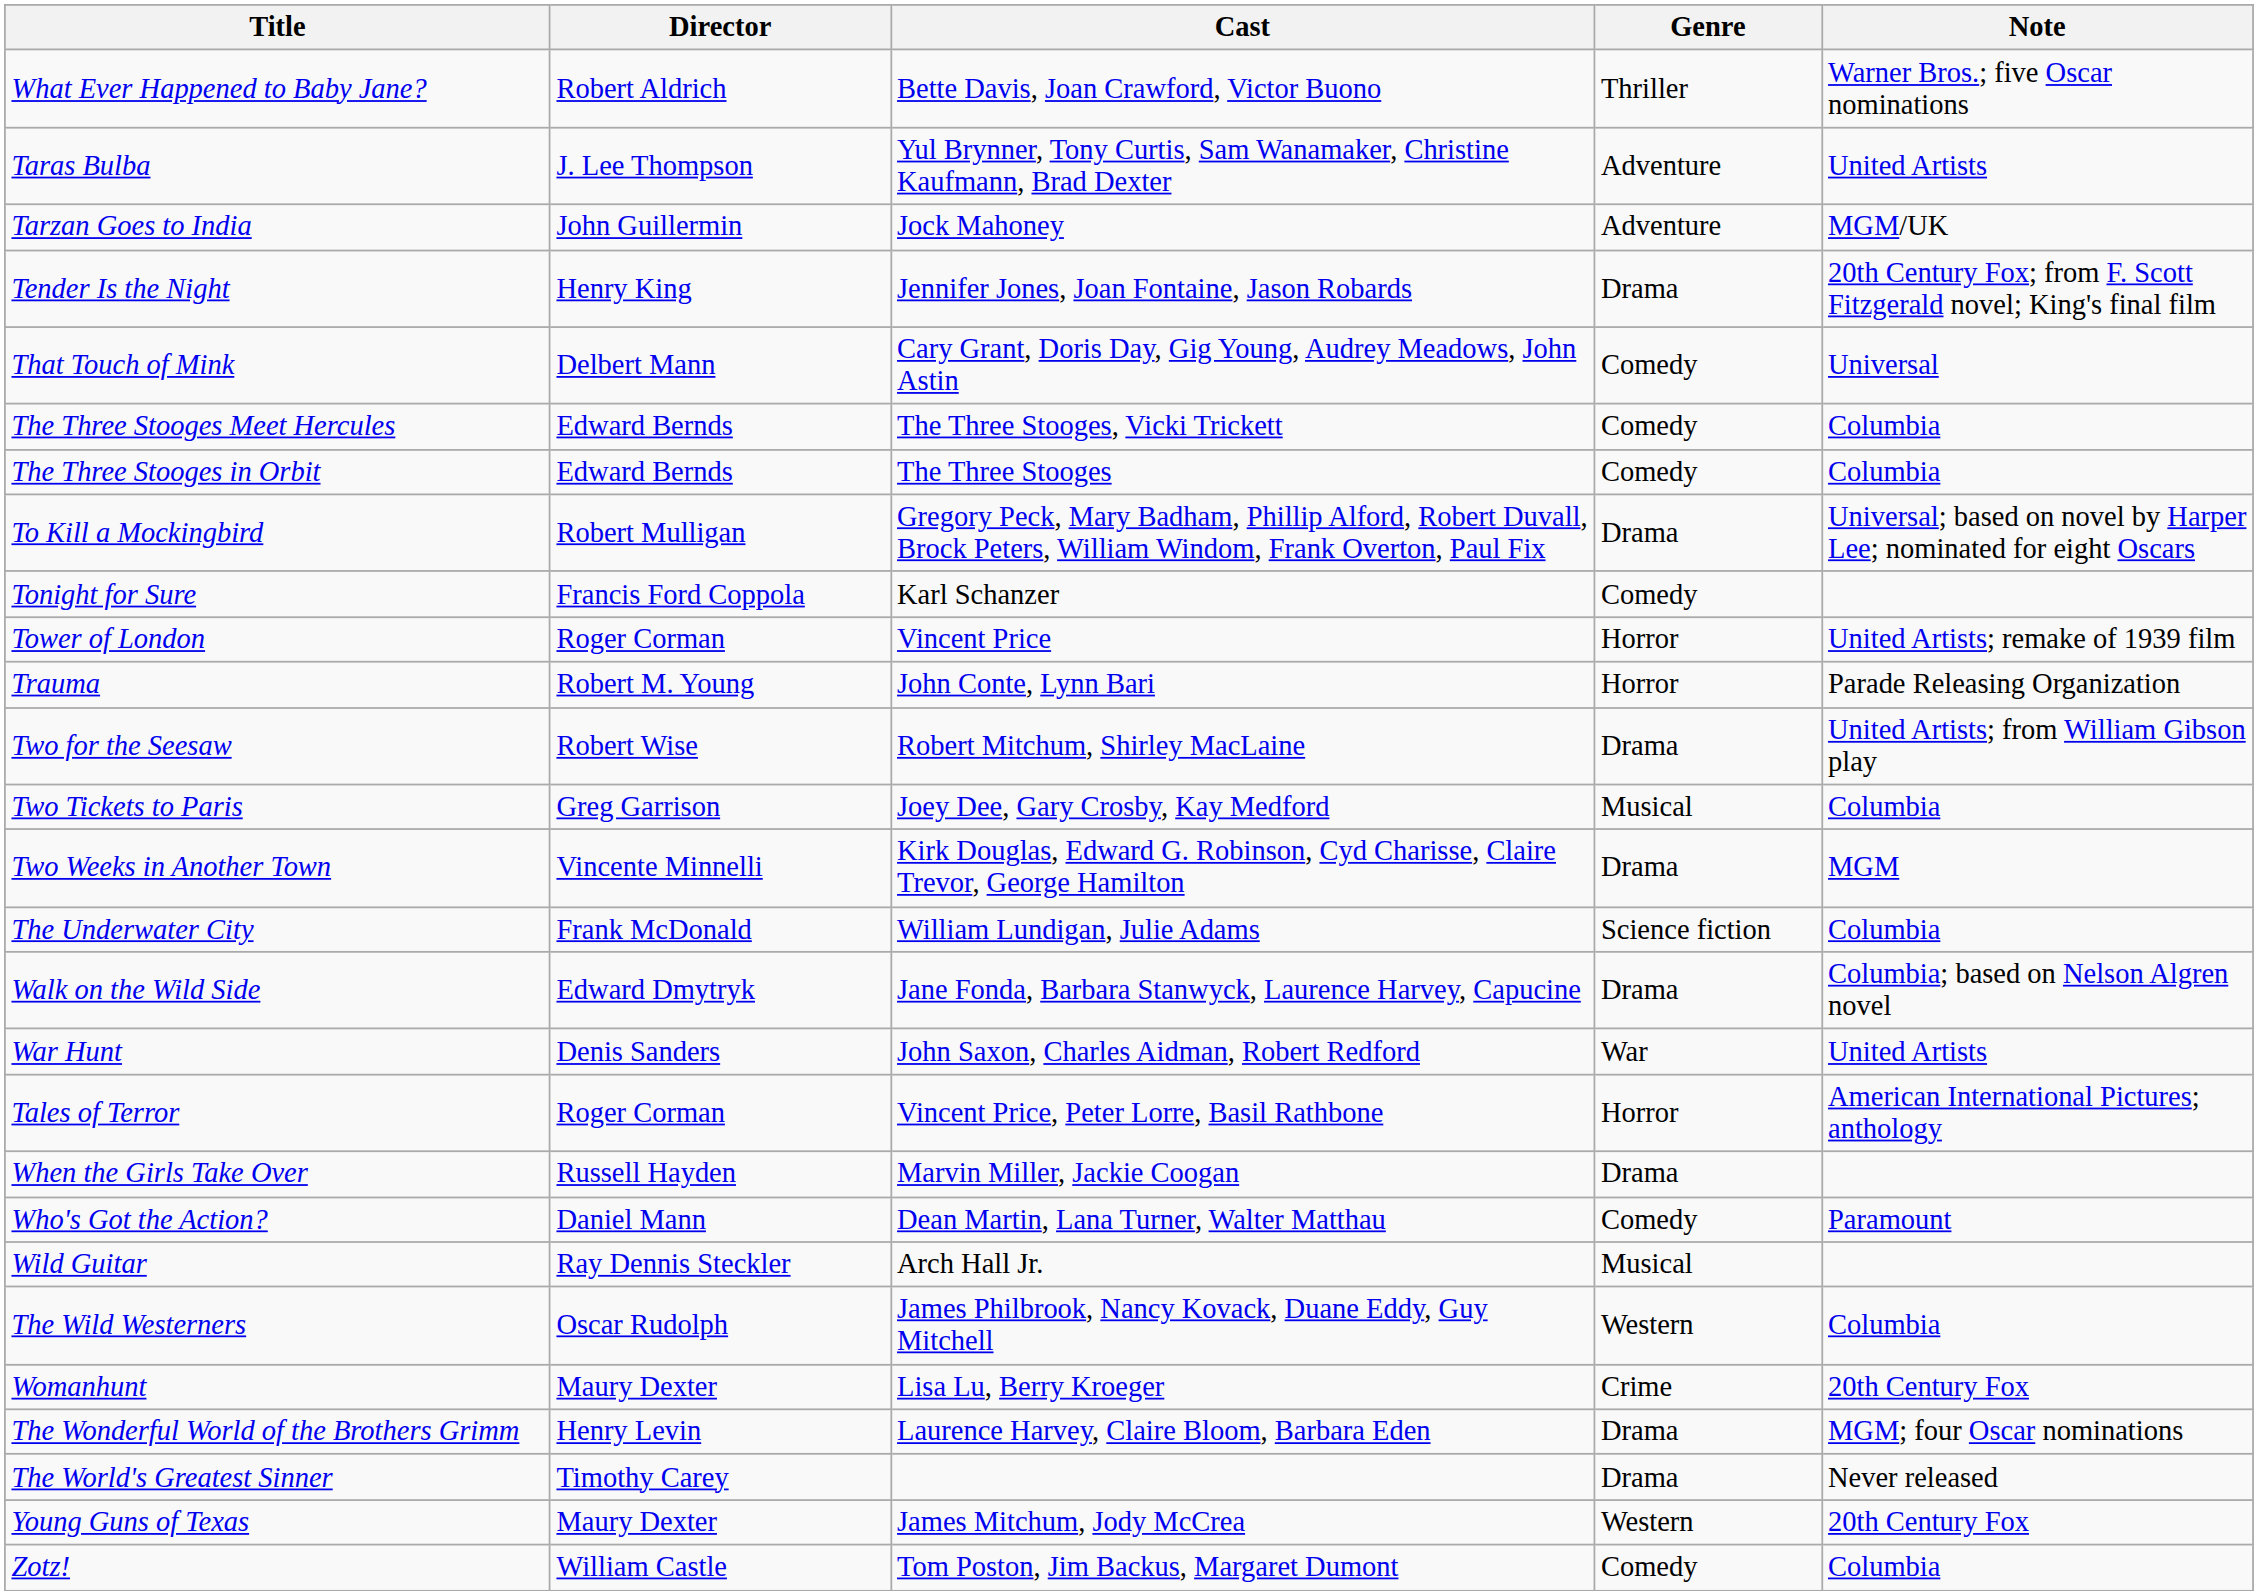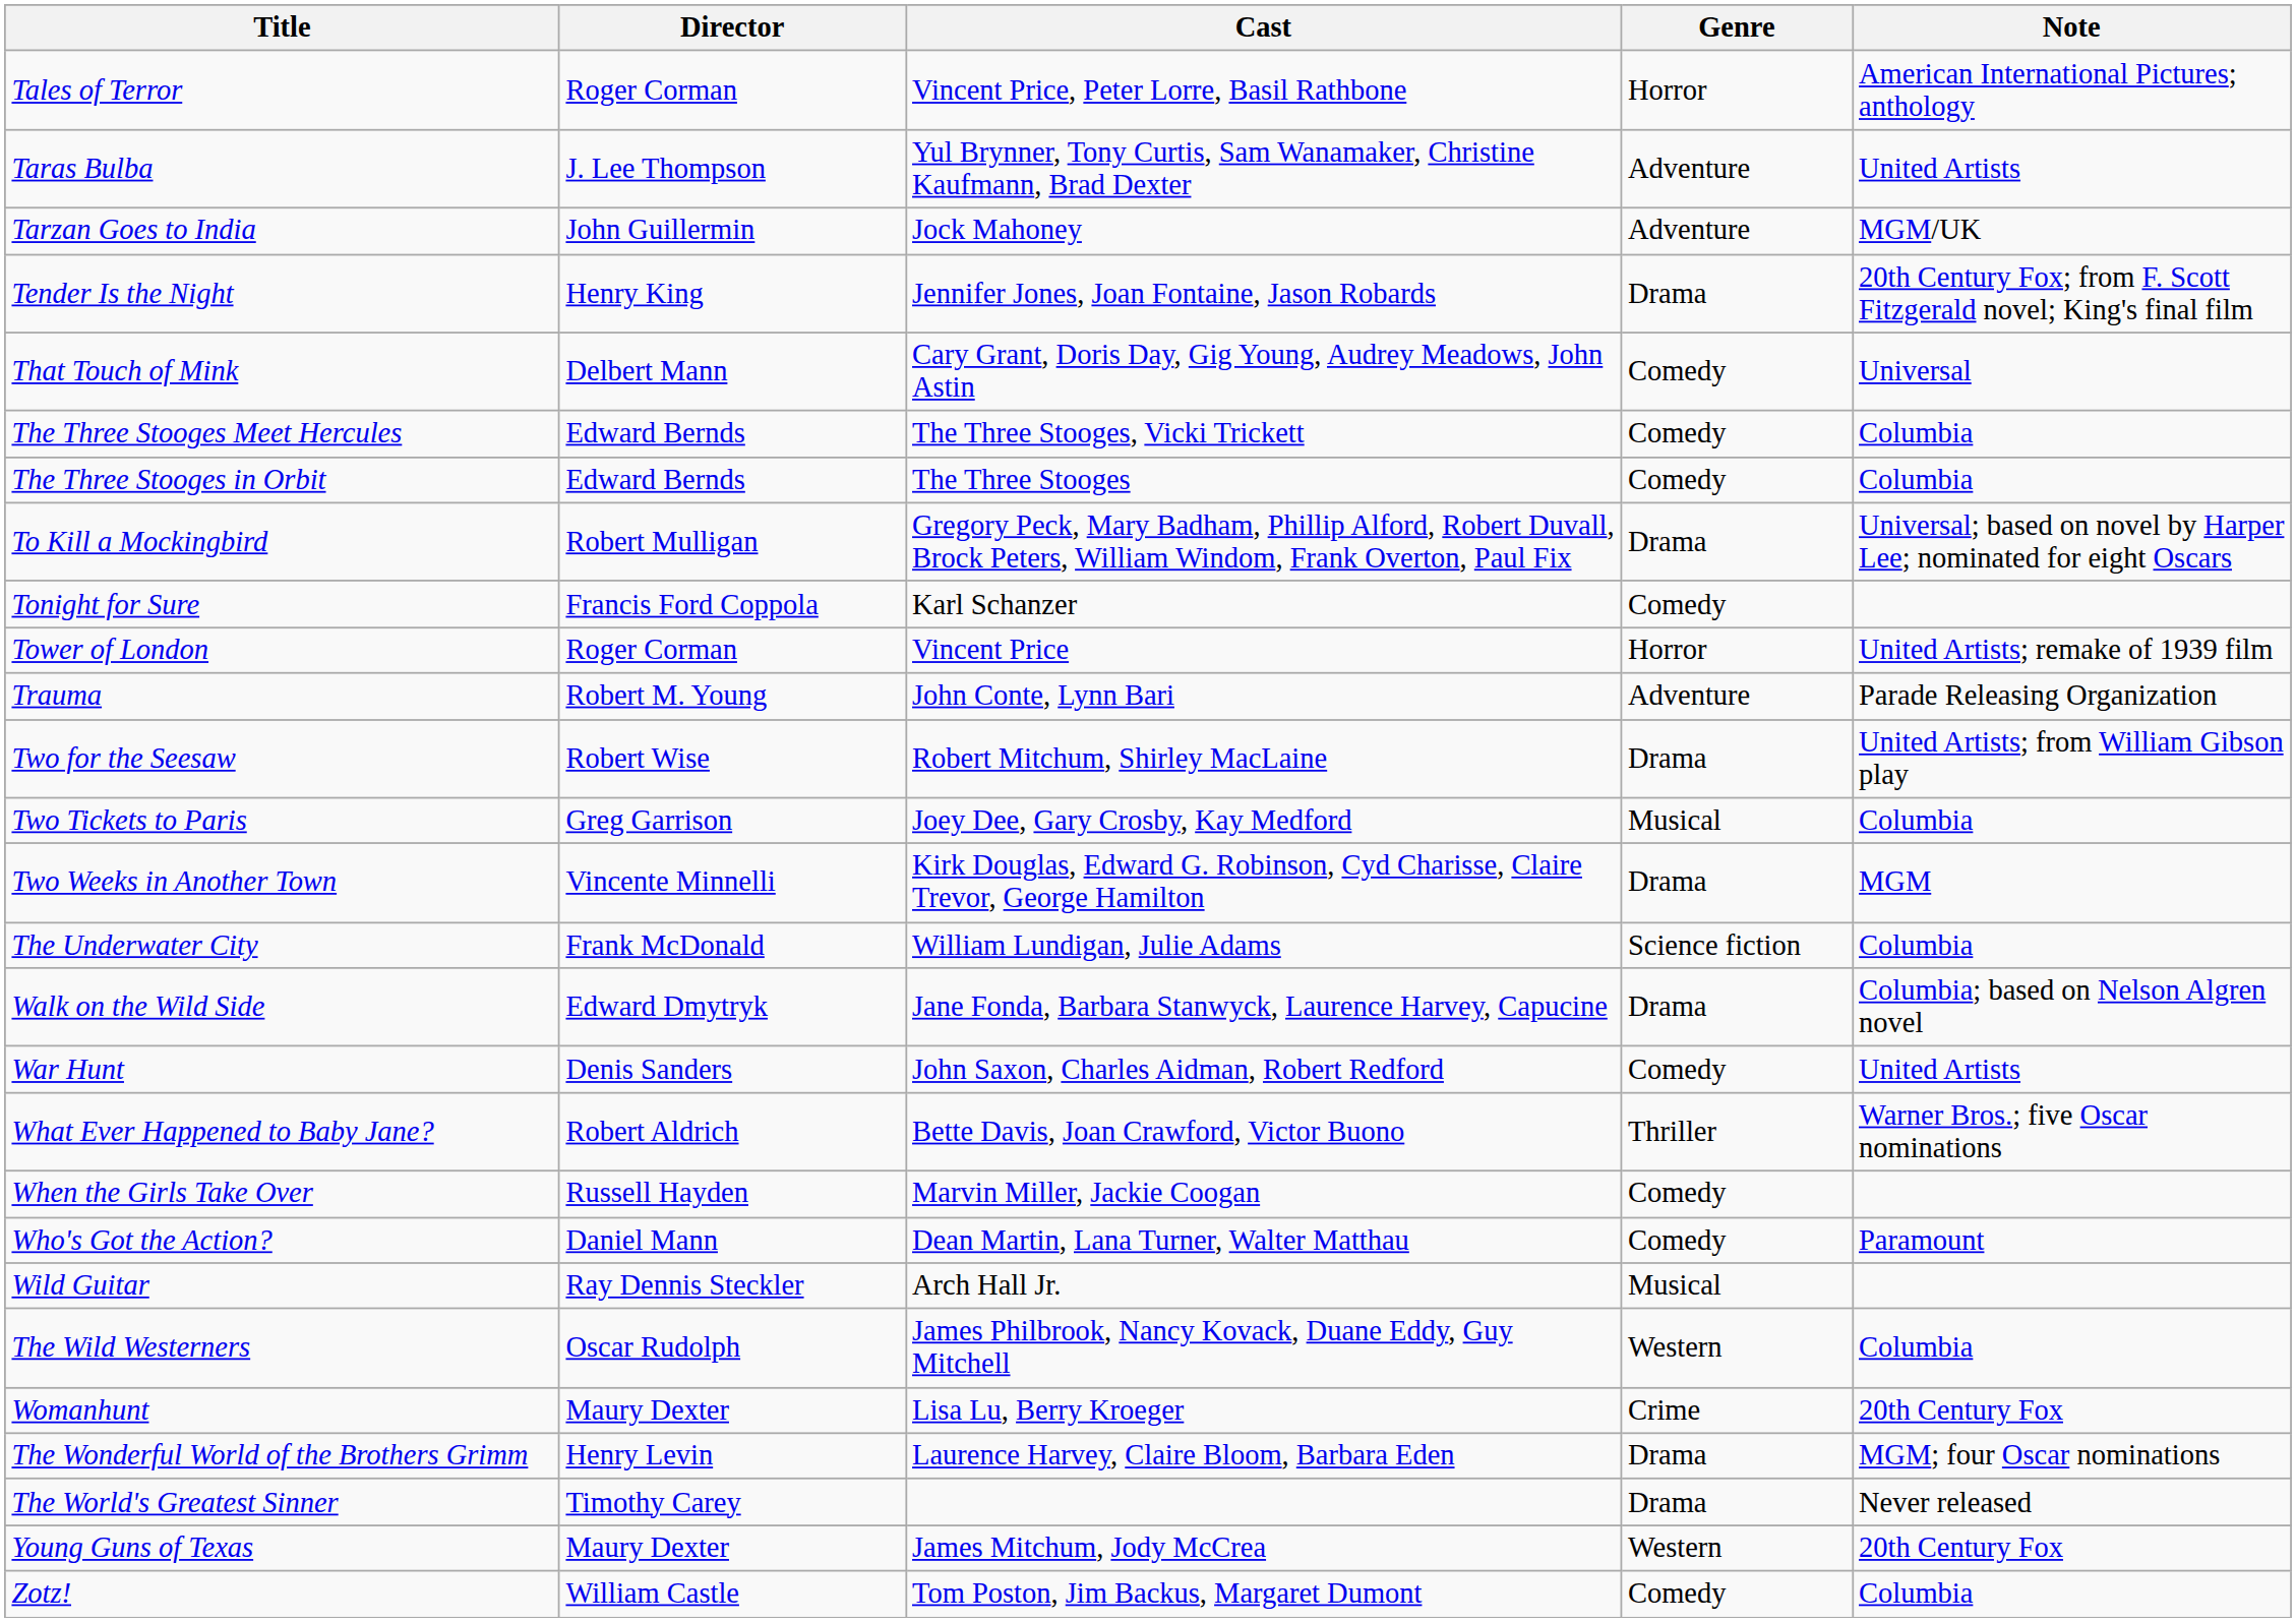 <table class="wikitable" width= "100%">
 <tr>
 <th width=24%>Title</th>
 <th width=15%>Director</th>
 <th width=31%>Cast</th>
 <th width=10%>Genre</th>
 <th width=19%>Note</th>
 </tr>
 <tr>
-<td><em><a href='#'>What Ever Happened to Baby Jane?</a></em></td>
-<td><a href='#'>Robert Aldrich</a></td>
-<td><a href='#'>Bette Davis</a>, <a href='#'>Joan Crawford</a>, <a href='#'>Victor Buono</a></td>
-<td>Thriller</td>
-<td><a href='#'>Warner Bros.</a>; five <a href='#'>Oscar</a> nominations</td>
+<td><em><a href='#'>Tales of Terror</a></em></td>
+<td><a href='#'>Roger Corman</a></td>
+<td><a href='#'>Vincent Price</a>, <a href='#'>Peter Lorre</a>, <a href='#'>Basil Rathbone</a></td>
+<td>Horror</td>
+<td><a href='#'>American International Pictures</a>; <a href='#'>anthology</a></td>
 </tr>
 <tr>
 <td><em><a href='#'>Taras Bulba</a></em></td>
 <td><a href='#'>J. Lee Thompson</a></td>
 <td><a href='#'>Yul Brynner</a>, <a href='#'>Tony Curtis</a>, <a href='#'>Sam Wanamaker</a>, <a href='#'>Christine Kaufmann</a>, <a href='#'>Brad Dexter</a></td>
 <td>Adventure</td>
 <td><a href='#'>United Artists</a></td>
 </tr>
 <tr>
 <td><em><a href='#'>Tarzan Goes to India</a></em></td>
 <td><a href='#'>John Guillermin</a></td>
 <td><a href='#'>Jock Mahoney</a></td>
 <td>Adventure</td>
 <td><a href='#'>MGM</a>/UK</td>
 </tr>
 <tr>
 <td><em><a href='#'>Tender Is the Night</a></em></td>
 <td><a href='#'>Henry King</a></td>
 <td><a href='#'>Jennifer Jones</a>, <a href='#'>Joan Fontaine</a>, <a href='#'>Jason Robards</a></td>
 <td>Drama</td>
 <td><a href='#'>20th Century Fox</a>; from <a href='#'>F. Scott Fitzgerald</a> novel; King's final film</td>
 </tr>
 <tr>
 <td><em><a href='#'>That Touch of Mink</a></em></td>
 <td><a href='#'>Delbert Mann</a></td>
 <td><a href='#'>Cary Grant</a>, <a href='#'>Doris Day</a>, <a href='#'>Gig Young</a>, <a href='#'>Audrey Meadows</a>, <a href='#'>John Astin</a></td>
 <td>Comedy</td>
 <td><a href='#'>Universal</a></td>
 </tr>
 <tr>
 <td><em><a href='#'>The Three Stooges Meet Hercules</a></em></td>
 <td><a href='#'>Edward Bernds</a></td>
 <td><a href='#'>The Three Stooges</a>, <a href='#'>Vicki Trickett</a></td>
 <td>Comedy</td>
 <td><a href='#'>Columbia</a></td>
 </tr>
 <tr>
 <td><em><a href='#'>The Three Stooges in Orbit</a></em></td>
 <td><a href='#'>Edward Bernds</a></td>
 <td><a href='#'>The Three Stooges</a></td>
 <td>Comedy</td>
 <td><a href='#'>Columbia</a></td>
 </tr>
 <tr>
 <td><em><a href='#'>To Kill a Mockingbird</a></em></td>
 <td><a href='#'>Robert Mulligan</a></td>
 <td><a href='#'>Gregory Peck</a>, <a href='#'>Mary Badham</a>, <a href='#'>Phillip Alford</a>, <a href='#'>Robert Duvall</a>, <a href='#'>Brock Peters</a>, <a href='#'>William Windom</a>, <a href='#'>Frank Overton</a>, <a href='#'>Paul Fix</a></td>
 <td>Drama</td>
 <td><a href='#'>Universal</a>; based on novel by <a href='#'>Harper Lee</a>; nominated for eight <a href='#'>Oscars</a></td>
 </tr>
 <tr>
 <td><em><a href='#'>Tonight for Sure</a></em></td>
 <td><a href='#'>Francis Ford Coppola</a></td>
 <td>Karl Schanzer</td>
 <td>Comedy</td>
 <td></td>
 </tr>
 <tr>
 <td><em><a href='#'>Tower of London</a></em></td>
 <td><a href='#'>Roger Corman</a></td>
 <td><a href='#'>Vincent Price</a></td>
 <td>Horror</td>
 <td><a href='#'>United Artists</a>; remake of 1939 film</td>
 </tr>
 <tr>
 <td><em><a href='#'>Trauma</a></em></td>
 <td><a href='#'>Robert M. Young</a></td>
 <td><a href='#'>John Conte</a>, <a href='#'>Lynn Bari</a></td>
-<td>Horror</td>
+<td>Adventure</td>
 <td>Parade Releasing Organization</td>
 </tr>
 <tr>
 <td><em><a href='#'>Two for the Seesaw</a></em></td>
 <td><a href='#'>Robert Wise</a></td>
 <td><a href='#'>Robert Mitchum</a>, <a href='#'>Shirley MacLaine</a></td>
 <td>Drama</td>
 <td><a href='#'>United Artists</a>; from <a href='#'>William Gibson</a> play</td>
 </tr>
 <tr>
 <td><em><a href='#'>Two Tickets to Paris</a></em></td>
 <td><a href='#'>Greg Garrison</a></td>
 <td><a href='#'>Joey Dee</a>, <a href='#'>Gary Crosby</a>, <a href='#'>Kay Medford</a></td>
 <td>Musical</td>
 <td><a href='#'>Columbia</a></td>
 </tr>
 <tr>
 <td><em><a href='#'>Two Weeks in Another Town</a></em></td>
 <td><a href='#'>Vincente Minnelli</a></td>
 <td><a href='#'>Kirk Douglas</a>, <a href='#'>Edward G. Robinson</a>, <a href='#'>Cyd Charisse</a>, <a href='#'>Claire Trevor</a>, <a href='#'>George Hamilton</a></td>
 <td>Drama</td>
 <td><a href='#'>MGM</a></td>
 </tr>
 <tr>
 <td><em><a href='#'>The Underwater City</a></em></td>
 <td><a href='#'>Frank McDonald</a></td>
 <td><a href='#'>William Lundigan</a>, <a href='#'>Julie Adams</a></td>
 <td>Science fiction</td>
 <td><a href='#'>Columbia</a></td>
 </tr>
 <tr>
 <td><em><a href='#'>Walk on the Wild Side</a></em></td>
 <td><a href='#'>Edward Dmytryk</a></td>
 <td><a href='#'>Jane Fonda</a>, <a href='#'>Barbara Stanwyck</a>, <a href='#'>Laurence Harvey</a>, <a href='#'>Capucine</a></td>
 <td>Drama</td>
 <td><a href='#'>Columbia</a>; based on <a href='#'>Nelson Algren</a> novel</td>
 </tr>
 <tr>
 <td><em><a href='#'>War Hunt</a></em></td>
 <td><a href='#'>Denis Sanders</a></td>
 <td><a href='#'>John Saxon</a>, <a href='#'>Charles Aidman</a>, <a href='#'>Robert Redford</a></td>
-<td>War</td>
+<td>Comedy</td>
 <td><a href='#'>United Artists</a></td>
 </tr>
 <tr>
-<td><em><a href='#'>Tales of Terror</a></em></td>
-<td><a href='#'>Roger Corman</a></td>
-<td><a href='#'>Vincent Price</a>, <a href='#'>Peter Lorre</a>, <a href='#'>Basil Rathbone</a></td>
-<td>Horror</td>
-<td><a href='#'>American International Pictures</a>; <a href='#'>anthology</a></td>
+<td><em><a href='#'>What Ever Happened to Baby Jane?</a></em></td>
+<td><a href='#'>Robert Aldrich</a></td>
+<td><a href='#'>Bette Davis</a>, <a href='#'>Joan Crawford</a>, <a href='#'>Victor Buono</a></td>
+<td>Thriller</td>
+<td><a href='#'>Warner Bros.</a>; five <a href='#'>Oscar</a> nominations</td>
 </tr>
 <tr>
 <td><em><a href='#'>When the Girls Take Over</a></em></td>
 <td><a href='#'>Russell Hayden</a></td>
 <td><a href='#'>Marvin Miller</a>, <a href='#'>Jackie Coogan</a></td>
-<td>Drama</td>
+<td>Comedy</td>
 <td></td>
 </tr>
 <tr>
 <td><em><a href='#'>Who's Got the Action?</a></em></td>
 <td><a href='#'>Daniel Mann</a></td>
 <td><a href='#'>Dean Martin</a>, <a href='#'>Lana Turner</a>, <a href='#'>Walter Matthau</a></td>
 <td>Comedy</td>
 <td><a href='#'>Paramount</a></td>
 </tr>
 <tr>
 <td><em><a href='#'>Wild Guitar</a></em></td>
 <td><a href='#'>Ray Dennis Steckler</a></td>
 <td>Arch Hall Jr.</td>
 <td>Musical</td>
 <td></td>
 </tr>
 <tr>
 <td><em><a href='#'>The Wild Westerners</a></em></td>
 <td><a href='#'>Oscar Rudolph</a></td>
 <td><a href='#'>James Philbrook</a>, <a href='#'>Nancy Kovack</a>, <a href='#'>Duane Eddy</a>, <a href='#'>Guy Mitchell</a></td>
 <td>Western</td>
 <td><a href='#'>Columbia</a></td>
 </tr>
 <tr>
 <td><em><a href='#'>Womanhunt</a></em></td>
 <td><a href='#'>Maury Dexter</a></td>
 <td><a href='#'>Lisa Lu</a>, <a href='#'>Berry Kroeger</a></td>
 <td>Crime</td>
 <td><a href='#'>20th Century Fox</a></td>
 </tr>
 <tr>
 <td><em><a href='#'>The Wonderful World of the Brothers Grimm</a></em></td>
 <td><a href='#'>Henry Levin</a></td>
 <td><a href='#'>Laurence Harvey</a>, <a href='#'>Claire Bloom</a>, <a href='#'>Barbara Eden</a></td>
 <td>Drama</td>
 <td><a href='#'>MGM</a>; four <a href='#'>Oscar</a> nominations</td>
 </tr>
 <tr>
 <td><em><a href='#'>The World's Greatest Sinner</a></em></td>
 <td><a href='#'>Timothy Carey</a></td>
 <td></td>
 <td>Drama</td>
 <td>Never released</td>
 </tr>
 <tr>
 <td><em><a href='#'>Young Guns of Texas</a></em></td>
 <td><a href='#'>Maury Dexter</a></td>
 <td><a href='#'>James Mitchum</a>, <a href='#'>Jody McCrea</a></td>
 <td>Western</td>
 <td><a href='#'>20th Century Fox</a></td>
 </tr>
 <tr>
 <td><em><a href='#'>Zotz!</a></em></td>
 <td><a href='#'>William Castle</a></td>
 <td><a href='#'>Tom Poston</a>, <a href='#'>Jim Backus</a>, <a href='#'>Margaret Dumont</a></td>
 <td>Comedy</td>
 <td><a href='#'>Columbia</a></td>
 </tr>
 <tr>
 </tr>
 </table>
